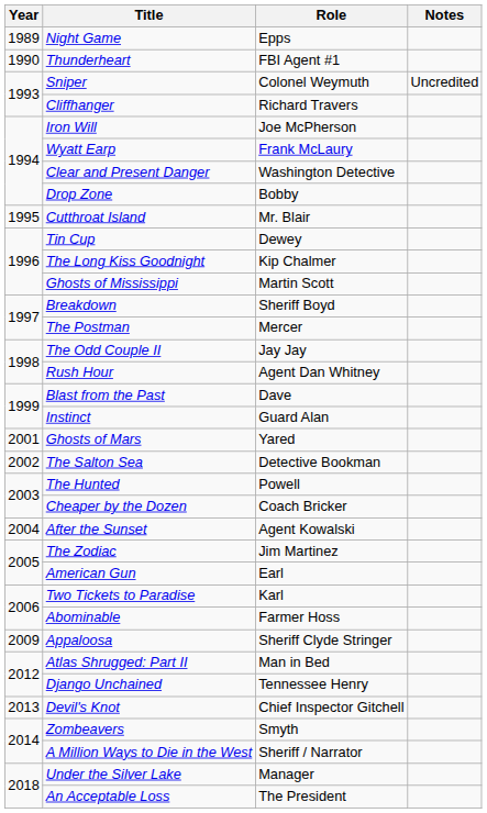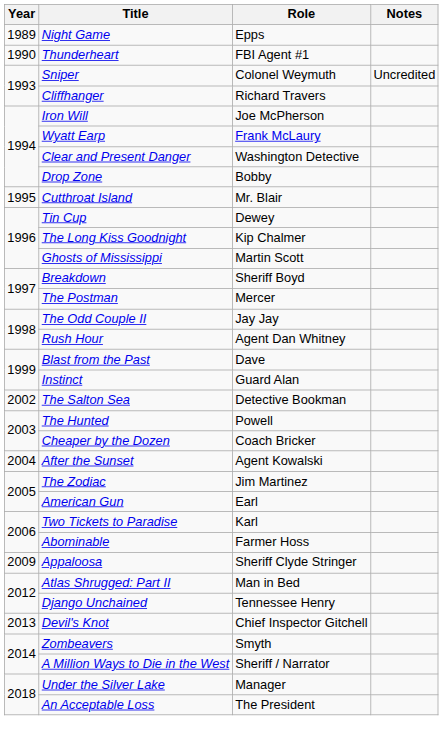 <table class="wikitable sortable">
 <tr>
 <th>Year</th>
 <th>Title</th>
 <th>Role</th>
 <th class="unsortable">Notes</th>
 </tr>
 <tr>
 <td>1989</td>
 <td><em><a href='#'>Night Game</a></em></td>
 <td>Epps</td>
 <td></td>
 </tr>
 <tr>
 <td>1990</td>
 <td><em><a href='#'>Thunderheart</a></em></td>
 <td>FBI Agent #1</td>
 <td></td>
 </tr>
 <tr>
 <td rowspan=2>1993</td>
 <td><em><a href='#'>Sniper</a></em></td>
 <td>Colonel Weymuth</td>
 <td>Uncredited</td>
 </tr>
 <tr>
 <td><em><a href='#'>Cliffhanger</a></em></td>
 <td>Richard Travers</td>
 <td></td>
 </tr>
 <tr>
 <td rowspan=4>1994</td>
 <td><em><a href='#'>Iron Will</a></em></td>
 <td>Joe McPherson</td>
 <td></td>
 </tr>
 <tr>
 <td><em><a href='#'>Wyatt Earp</a></em></td>
 <td><a href='#'>Frank McLaury</a></td>
 <td></td>
 </tr>
 <tr>
 <td><em><a href='#'>Clear and Present Danger</a></em></td>
 <td>Washington Detective</td>
 <td></td>
 </tr>
 <tr>
 <td><em><a href='#'>Drop Zone</a></em></td>
 <td>Bobby</td>
 <td></td>
 </tr>
 <tr>
 <td>1995</td>
 <td><em><a href='#'>Cutthroat Island</a></em></td>
 <td>Mr. Blair</td>
 <td></td>
 </tr>
 <tr>
 <td rowspan=3>1996</td>
 <td><em><a href='#'>Tin Cup</a></em></td>
 <td>Dewey</td>
 <td></td>
 </tr>
 <tr>
 <td><em><a href='#'>The Long Kiss Goodnight</a></em></td>
 <td>Kip Chalmer</td>
 <td></td>
 </tr>
 <tr>
 <td><em><a href='#'>Ghosts of Mississippi</a></em></td>
 <td>Martin Scott</td>
 <td></td>
 </tr>
 <tr>
 <td rowspan=2>1997</td>
 <td><em><a href='#'>Breakdown</a></em></td>
 <td>Sheriff Boyd</td>
 <td></td>
 </tr>
 <tr>
 <td><em><a href='#'>The Postman</a></em></td>
 <td>Mercer</td>
 <td></td>
 </tr>
 <tr>
 <td rowspan=2>1998</td>
 <td><em><a href='#'>The Odd Couple II</a></em></td>
 <td>Jay Jay</td>
 <td></td>
 </tr>
 <tr>
 <td><em><a href='#'>Rush Hour</a></em></td>
 <td>Agent Dan Whitney</td>
 <td></td>
 </tr>
 <tr>
 <td rowspan=2>1999</td>
 <td><em><a href='#'>Blast from the Past</a></em></td>
 <td>Dave</td>
 <td></td>
 </tr>
 <tr>
 <td><em><a href='#'>Instinct</a></em></td>
 <td>Guard Alan</td>
 <td></td>
 </tr>
 <tr>
-<td>2001</td>
-<td><em><a href='#'>Ghosts of Mars</a></em></td>
-<td>Yared</td>
-<td></td>
-</tr>
-<tr>
 <td>2002</td>
 <td><em><a href='#'>The Salton Sea</a></em></td>
 <td>Detective Bookman</td>
 <td></td>
 </tr>
 <tr>
 <td rowspan=2>2003</td>
 <td><em><a href='#'>The Hunted</a></em></td>
 <td>Powell</td>
 <td></td>
 </tr>
 <tr>
 <td><em><a href='#'>Cheaper by the Dozen</a></em></td>
 <td>Coach Bricker</td>
 <td></td>
 </tr>
 <tr>
 <td>2004</td>
 <td><em><a href='#'>After the Sunset</a></em></td>
 <td>Agent Kowalski</td>
 <td></td>
 </tr>
 <tr>
 <td rowspan=2>2005</td>
 <td><em><a href='#'>The Zodiac</a></em></td>
 <td>Jim Martinez</td>
 <td></td>
 </tr>
 <tr>
 <td><em><a href='#'>American Gun</a></em></td>
 <td>Earl</td>
 <td></td>
 </tr>
 <tr>
 <td rowspan=2>2006</td>
 <td><em><a href='#'>Two Tickets to Paradise</a></em></td>
 <td>Karl</td>
 <td></td>
 </tr>
 <tr>
 <td><em><a href='#'>Abominable</a></em></td>
 <td>Farmer Hoss</td>
 <td></td>
 </tr>
 <tr>
 <td>2009</td>
 <td><em><a href='#'>Appaloosa</a></em></td>
 <td>Sheriff Clyde Stringer</td>
 <td></td>
 </tr>
 <tr>
 <td rowspan=2>2012</td>
 <td><em><a href='#'>Atlas Shrugged: Part II</a></em></td>
 <td>Man in Bed</td>
 <td></td>
 </tr>
 <tr>
 <td><em><a href='#'>Django Unchained</a></em></td>
 <td>Tennessee Henry</td>
 <td></td>
 </tr>
 <tr>
 <td>2013</td>
 <td><em><a href='#'>Devil's Knot</a></em></td>
 <td>Chief Inspector Gitchell</td>
 <td></td>
 </tr>
 <tr>
 <td rowspan=2>2014</td>
 <td><em><a href='#'>Zombeavers</a></em></td>
 <td>Smyth</td>
 <td></td>
 </tr>
 <tr>
 <td><em><a href='#'>A Million Ways to Die in the West</a></em></td>
 <td>Sheriff / Narrator</td>
 <td></td>
 </tr>
 <tr>
 <td rowspan=2>2018</td>
 <td><em><a href='#'>Under the Silver Lake</a></em></td>
 <td>Manager</td>
 <td></td>
 </tr>
 <tr>
 <td><em><a href='#'>An Acceptable Loss</a></em></td>
 <td>The President</td>
 <td></td>
 </tr>
 </table>
